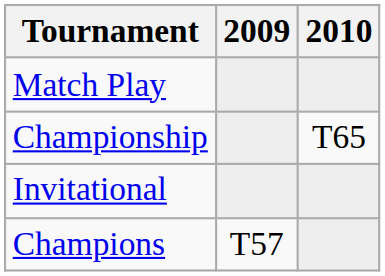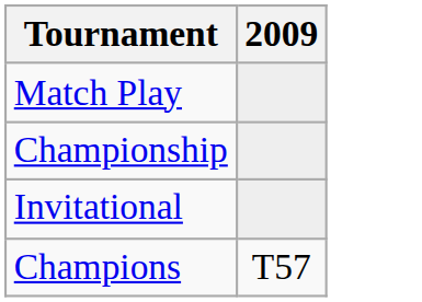 <table class="wikitable" style="text-align:center;">
 <tr>
 <th>Tournament</th>
 <th>2009</th>
-<th>2010</th>
 </tr>
 <tr>
 <td align="left"><a href='#'>Match Play</a></td>
-<td style="background:#eeeeee;"></td>
 <td style="background:#eeeeee;"></td>
 </tr>
 <tr>
 <td align="left"><a href='#'>Championship</a></td>
 <td style="background:#eeeeee;"></td>
-<td>T65</td>
 </tr>
 <tr>
 <td align="left"><a href='#'>Invitational</a></td>
-<td style="background:#eeeeee;"></td>
 <td style="background:#eeeeee;"></td>
 </tr>
 <tr>
 <td align="left"><a href='#'>Champions</a></td>
 <td>T57</td>
-<td style="background:#eeeeee;"></td>
 </tr>
 </table>
